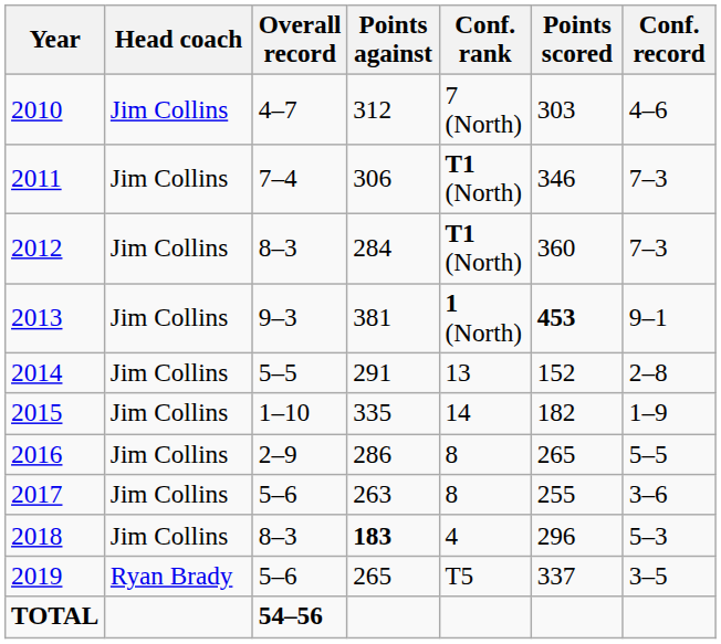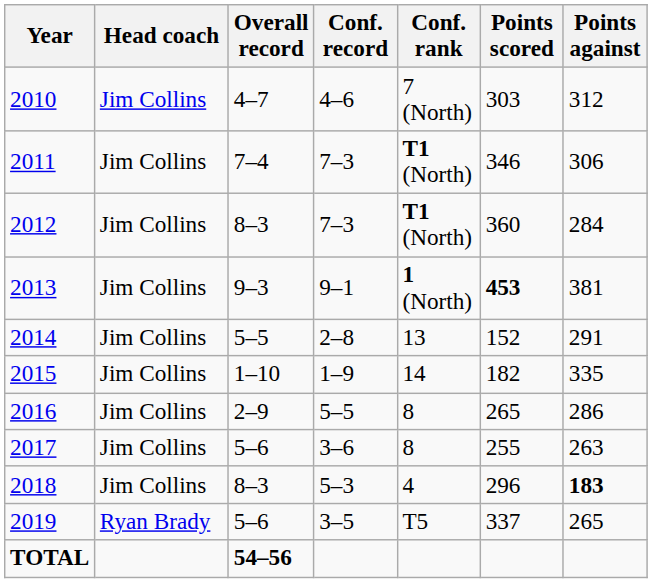 <table class="sortable wikitable">
 <tr>
 <th width="50">Year</th>
 <th width="85">Head coach</th>
 <th width="50">Overall record</th>
-<th width="50">Points against</th>
+<th width="50">Conf. record</th>
 <th width="50">Conf. rank</th>
 <th width="50">Points scored</th>
-<th width="50">Conf. record</th>
+<th width="50">Points against</th>
 </tr>
 <tr align="left" bgcolor="">
 <td><a href='#'>2010</a></td>
 <td><a href='#'>Jim Collins</a></td>
 <td>4–7</td>
-<td>312</td>
+<td>4–6</td>
 <td>7 (North)</td>
 <td>303</td>
-<td>4–6</td>
+<td>312</td>
 </tr>
 <tr align="left" bgcolor="">
 <td><a href='#'>2011</a></td>
 <td>Jim Collins</td>
 <td>7–4</td>
-<td>306</td>
+<td>7–3</td>
 <td><strong>T1</strong> (North)</td>
 <td>346</td>
-<td>7–3</td>
+<td>306</td>
 </tr>
 <tr align="left" bgcolor="">
 <td><a href='#'>2012</a></td>
 <td>Jim Collins</td>
 <td>8–3</td>
-<td>284</td>
+<td>7–3</td>
 <td><strong>T1</strong> (North)</td>
 <td>360</td>
-<td>7–3</td>
+<td>284</td>
 </tr>
 <tr align="left" bgcolor="">
 <td><a href='#'>2013</a></td>
 <td>Jim Collins</td>
 <td>9–3</td>
-<td>381</td>
+<td>9–1</td>
 <td><strong>1</strong> (North)</td>
 <td><strong>453</strong></td>
-<td>9–1</td>
+<td>381</td>
 </tr>
 <tr align="left" bgcolor="">
 <td><a href='#'>2014</a></td>
 <td>Jim Collins</td>
 <td>5–5</td>
-<td>291</td>
+<td>2–8</td>
 <td>13</td>
 <td>152</td>
-<td>2–8</td>
+<td>291</td>
 </tr>
 <tr align="left" bgcolor="">
 <td><a href='#'>2015</a></td>
 <td>Jim Collins</td>
 <td>1–10</td>
-<td>335</td>
+<td>1–9</td>
 <td>14</td>
 <td>182</td>
-<td>1–9</td>
+<td>335</td>
 </tr>
 <tr align="left" bgcolor="">
 <td><a href='#'>2016</a></td>
 <td>Jim Collins</td>
 <td>2–9</td>
-<td>286</td>
+<td>5–5</td>
 <td>8</td>
 <td>265</td>
-<td>5–5</td>
+<td>286</td>
 </tr>
 <tr align="left" bgcolor="">
 <td><a href='#'>2017</a></td>
 <td>Jim Collins</td>
 <td>5–6</td>
-<td>263</td>
+<td>3–6</td>
 <td>8</td>
 <td>255</td>
-<td>3–6</td>
+<td>263</td>
 </tr>
 <tr align="left" bgcolor="">
 <td><a href='#'>2018</a></td>
 <td>Jim Collins</td>
 <td>8–3</td>
-<td><strong>183</strong></td>
+<td>5–3</td>
 <td>4</td>
 <td>296</td>
-<td>5–3</td>
+<td><strong>183</strong></td>
 </tr>
 <tr align="left" bgcolor="">
 <td><a href='#'>2019</a></td>
 <td><a href='#'>Ryan Brady</a></td>
 <td>5–6</td>
-<td>265</td>
+<td>3–5</td>
 <td>T5</td>
 <td>337</td>
-<td>3–5</td>
+<td>265</td>
 </tr>
 <tr align="left" bgcolor="">
 <td><strong>TOTAL</strong></td>
 <td></td>
 <td><strong>54–56</strong></td>
 <td></td>
 <td></td>
 <td></td>
 <td></td>
 </tr>
 </table>
